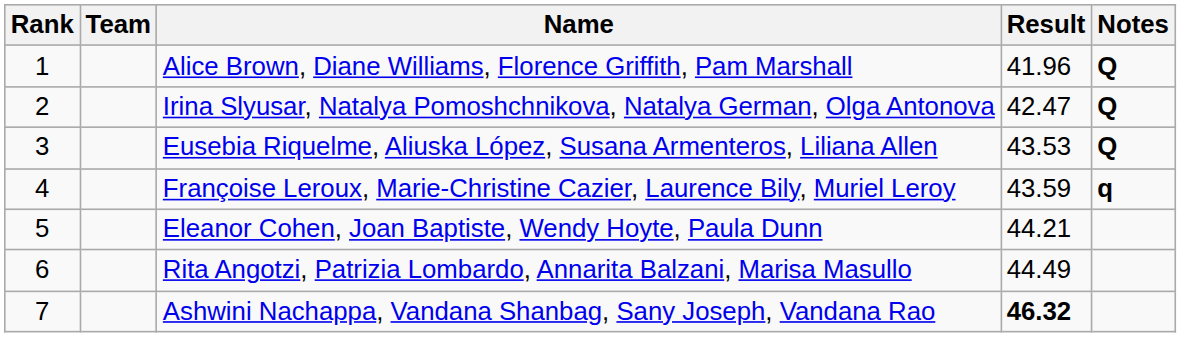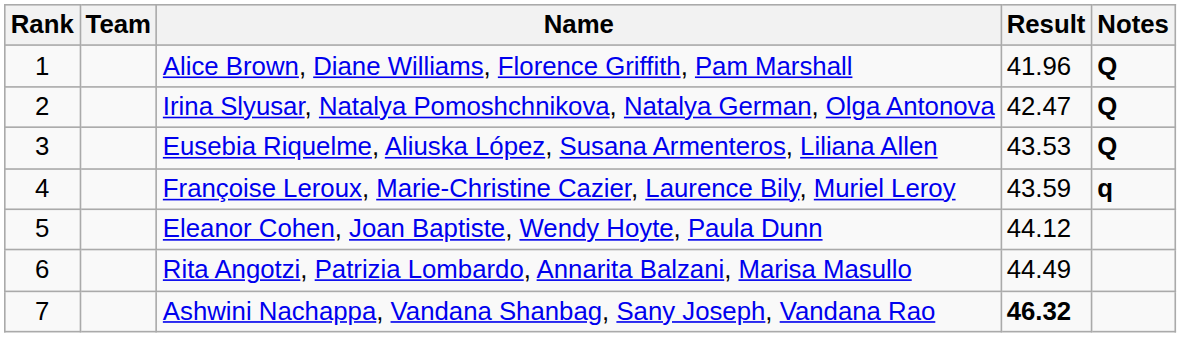 <table class="sortable wikitable">
 <tr>
 <th>Rank</th>
 <th>Team</th>
 <th>Name</th>
 <th>Result</th>
 <th>Notes</th>
 </tr>
 <tr>
 <td align="center">1</td>
 <td></td>
 <td><a href='#'>Alice Brown</a>, <a href='#'>Diane Williams</a>, <a href='#'>Florence Griffith</a>, <a href='#'>Pam Marshall</a></td>
 <td>41.96</td>
 <td><strong>Q</strong></td>
 </tr>
 <tr>
 <td align="center">2</td>
 <td></td>
 <td><a href='#'>Irina Slyusar</a>, <a href='#'>Natalya Pomoshchnikova</a>, <a href='#'>Natalya German</a>, <a href='#'>Olga Antonova</a></td>
 <td>42.47</td>
 <td><strong>Q</strong></td>
 </tr>
 <tr>
 <td align="center">3</td>
 <td></td>
 <td><a href='#'>Eusebia Riquelme</a>, <a href='#'>Aliuska López</a>, <a href='#'>Susana Armenteros</a>, <a href='#'>Liliana Allen</a></td>
 <td>43.53</td>
 <td><strong>Q</strong></td>
 </tr>
 <tr>
 <td align="center">4</td>
 <td></td>
 <td><a href='#'>Françoise Leroux</a>, <a href='#'>Marie-Christine Cazier</a>, <a href='#'>Laurence Bily</a>, <a href='#'>Muriel Leroy</a></td>
 <td>43.59</td>
 <td><strong>q</strong></td>
 </tr>
 <tr>
 <td align="center">5</td>
 <td></td>
 <td><a href='#'>Eleanor Cohen</a>, <a href='#'>Joan Baptiste</a>, <a href='#'>Wendy Hoyte</a>, <a href='#'>Paula Dunn</a></td>
-<td>44.21</td>
+<td>44.12</td>
 <td></td>
 </tr>
 <tr>
 <td align="center">6</td>
 <td></td>
 <td><a href='#'>Rita Angotzi</a>, <a href='#'>Patrizia Lombardo</a>, <a href='#'>Annarita Balzani</a>, <a href='#'>Marisa Masullo</a></td>
 <td>44.49</td>
 <td></td>
 </tr>
 <tr>
 <td align="center">7</td>
 <td></td>
 <td><a href='#'>Ashwini Nachappa</a>, <a href='#'>Vandana Shanbag</a>, <a href='#'>Sany Joseph</a>, <a href='#'>Vandana Rao</a></td>
 <td><strong>46.32</strong></td>
 <td></td>
 </tr>
 </table>
